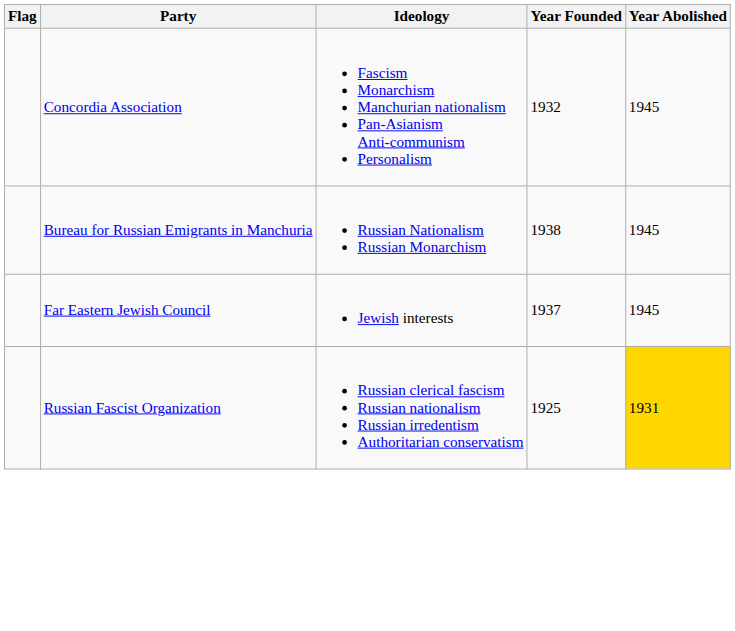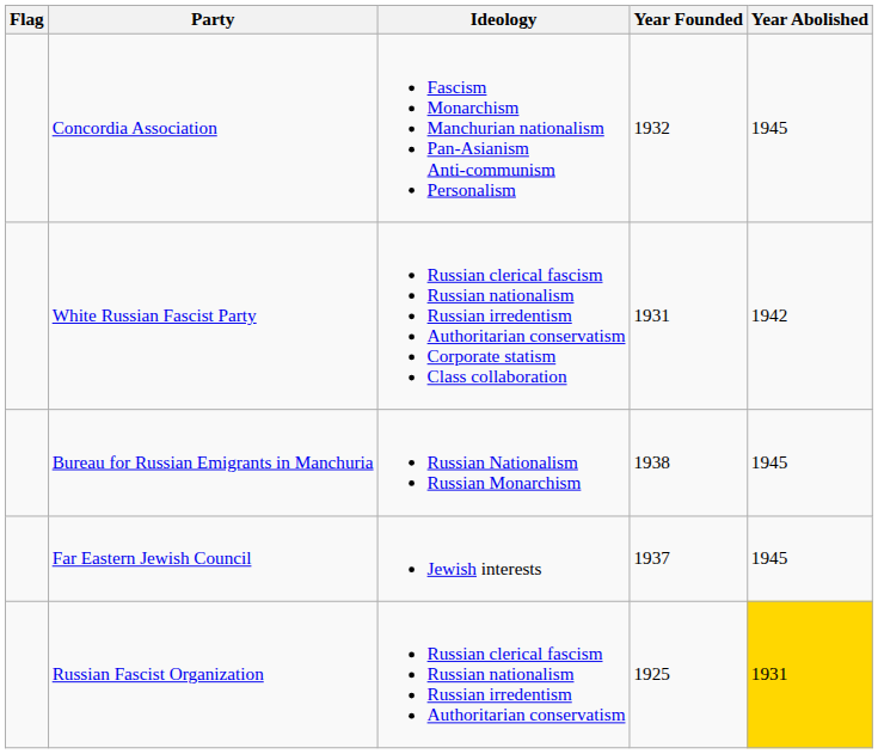 <table class="wikitable">
 <tr>
 <th>Flag</th>
 <th>Party</th>
 <th>Ideology</th>
 <th>Year Founded</th>
 <th>Year Abolished</th>
 </tr>
 <tr>
 <td></td>
 <td><a href='#'>Concordia Association</a></td>
 <td><br><ul><li><a href='#'>Fascism</a></li><li><a href='#'>Monarchism</a></li><li><a href='#'>Manchurian nationalism</a></li><li><a href='#'>Pan-Asianism</a><br><a href='#'>Anti-communism</a></li><li><a href='#'>Personalism</a></li></ul></td>
 <td>1932</td>
 <td>1945</td>
+</tr>
+<tr>
+<td></td>
+<td><a href='#'>White Russian Fascist Party</a></td>
+<td><br><ul><li><a href='#'>Russian clerical fascism</a></li><li><a href='#'>Russian nationalism</a></li><li><a href='#'>Russian irredentism</a></li><li><a href='#'>Authoritarian conservatism</a></li><li><a href='#'>Corporate statism</a></li><li><a href='#'>Class collaboration</a></li></ul></td>
+<td>1931</td>
+<td>1942</td>
 </tr>
 <tr>
 <td></td>
 <td><a href='#'>Bureau for Russian Emigrants in Manchuria</a></td>
 <td><br><ul><li><a href='#'>Russian Nationalism</a></li><li><a href='#'>Russian Monarchism</a></li></ul></td>
 <td>1938</td>
 <td>1945</td>
 </tr>
 <tr>
 <td></td>
 <td><a href='#'>Far Eastern Jewish Council</a></td>
 <td><br><ul><li><a href='#'>Jewish</a> interests</li></ul></td>
 <td>1937</td>
 <td>1945</td>
 </tr>
 <tr>
 <td></td>
 <td><a href='#'>Russian Fascist Organization</a></td>
 <td><br><ul><li><a href='#'>Russian clerical fascism</a></li><li><a href='#'>Russian nationalism</a></li><li><a href='#'>Russian irredentism</a></li><li><a href='#'>Authoritarian conservatism</a></li></ul></td>
 <td>1925</td>
 <td style="background: gold;">1931</td>
 </tr>
 </table>
